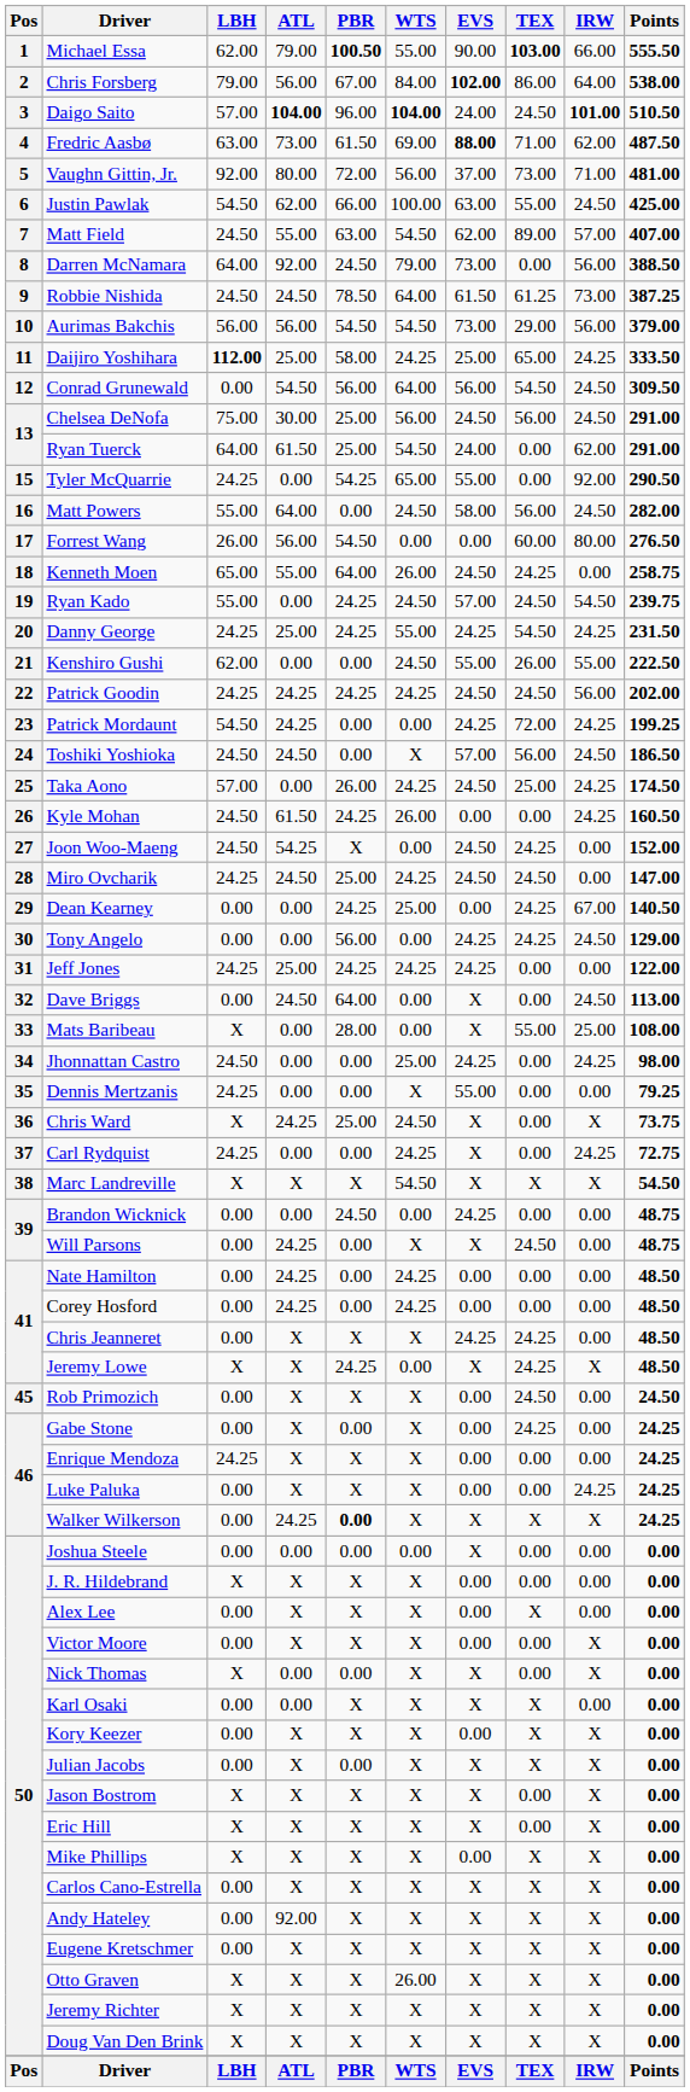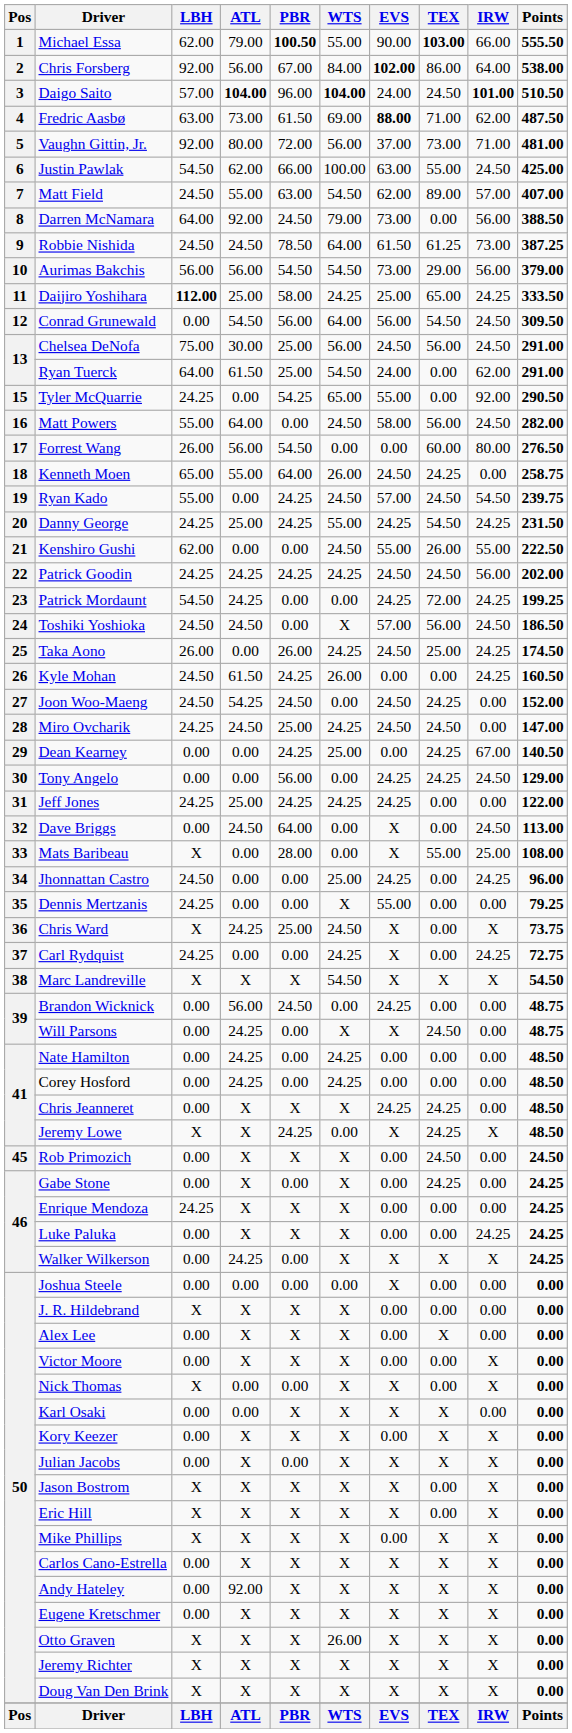 <table class="wikitable" style="font-size:85%; text-align:center">
 <tr style="background:#f9f9f9" valign="top">
 <th valign="middle">Pos</th>
 <th valign="middle">Driver</th>
 <th><a href='#'>LBH</a></th>
 <th><a href='#'>ATL</a></th>
 <th><a href='#'>PBR</a></th>
 <th><a href='#'>WTS</a></th>
 <th><a href='#'>EVS</a></th>
 <th><a href='#'>TEX</a></th>
 <th><a href='#'>IRW</a></th>
 <th valign="middle">Points</th>
 </tr>
 <tr>
 <th>1</th>
 <td align="left"> <a href='#'>Michael Essa</a></td>
 <td>62.00</td>
 <td>79.00</td>
 <td><strong>100.50</strong></td>
 <td>55.00</td>
 <td>90.00</td>
 <td><strong>103.00</strong></td>
 <td>66.00</td>
 <td align="right"><strong>555.50</strong></td>
 </tr>
 <tr>
 <th>2</th>
 <td align="left"> <a href='#'>Chris Forsberg</a></td>
-<td>79.00</td>
+<td>92.00</td>
 <td>56.00</td>
 <td>67.00</td>
 <td>84.00</td>
 <td><strong>102.00</strong></td>
 <td>86.00</td>
 <td>64.00</td>
 <td align="right"><strong>538.00</strong></td>
 </tr>
 <tr>
 <th>3</th>
 <td align="left"> <a href='#'>Daigo Saito</a></td>
 <td>57.00</td>
 <td><strong>104.00</strong></td>
 <td>96.00</td>
 <td><strong>104.00</strong></td>
 <td>24.00</td>
 <td>24.50</td>
 <td><strong>101.00</strong></td>
 <td align="right"><strong>510.50</strong></td>
 </tr>
 <tr>
 <th>4</th>
 <td align="left"> <a href='#'>Fredric Aasbø</a></td>
 <td>63.00</td>
 <td>73.00</td>
 <td>61.50</td>
 <td>69.00</td>
 <td><strong>88.00</strong></td>
 <td>71.00</td>
 <td>62.00</td>
 <td align="right"><strong>487.50</strong></td>
 </tr>
 <tr>
 <th>5</th>
 <td align="left"> <a href='#'>Vaughn Gittin, Jr.</a></td>
 <td>92.00</td>
 <td>80.00</td>
 <td>72.00</td>
 <td>56.00</td>
 <td>37.00</td>
 <td>73.00</td>
 <td>71.00</td>
 <td align="right"><strong>481.00</strong></td>
 </tr>
 <tr>
 <th>6</th>
 <td align="left"> <a href='#'>Justin Pawlak</a></td>
 <td>54.50</td>
 <td>62.00</td>
 <td>66.00</td>
 <td>100.00</td>
 <td>63.00</td>
 <td>55.00</td>
 <td>24.50</td>
 <td align="right"><strong>425.00</strong></td>
 </tr>
 <tr>
 <th>7</th>
 <td align="left"> <a href='#'>Matt Field</a></td>
 <td>24.50</td>
 <td>55.00</td>
 <td>63.00</td>
 <td>54.50</td>
 <td>62.00</td>
 <td>89.00</td>
 <td>57.00</td>
 <td align="right"><strong>407.00</strong></td>
 </tr>
 <tr>
 <th>8</th>
 <td align="left"> <a href='#'>Darren McNamara</a></td>
 <td>64.00</td>
 <td>92.00</td>
 <td>24.50</td>
 <td>79.00</td>
 <td>73.00</td>
 <td>0.00</td>
 <td>56.00</td>
 <td align="right"><strong>388.50</strong></td>
 </tr>
 <tr>
 <th>9</th>
 <td align="left"> <a href='#'>Robbie Nishida</a></td>
 <td>24.50</td>
 <td>24.50</td>
 <td>78.50</td>
 <td>64.00</td>
 <td>61.50</td>
 <td>61.25</td>
 <td>73.00</td>
 <td align="right"><strong>387.25</strong></td>
 </tr>
 <tr>
 <th>10</th>
 <td align="left"> <a href='#'>Aurimas Bakchis</a></td>
 <td>56.00</td>
 <td>56.00</td>
 <td>54.50</td>
 <td>54.50</td>
 <td>73.00</td>
 <td>29.00</td>
 <td>56.00</td>
 <td align="right"><strong>379.00</strong></td>
 </tr>
 <tr>
 <th>11</th>
 <td align="left"> <a href='#'>Daijiro Yoshihara</a></td>
 <td><strong>112.00</strong></td>
 <td>25.00</td>
 <td>58.00</td>
 <td>24.25</td>
 <td>25.00</td>
 <td>65.00</td>
 <td>24.25</td>
 <td align="right"><strong>333.50</strong></td>
 </tr>
 <tr>
 <th>12</th>
 <td align="left"> <a href='#'>Conrad Grunewald</a></td>
 <td>0.00</td>
 <td>54.50</td>
 <td>56.00</td>
 <td>64.00</td>
 <td>56.00</td>
 <td>54.50</td>
 <td>24.50</td>
 <td align="right"><strong>309.50</strong></td>
 </tr>
 <tr>
 <th rowspan=2>13</th>
 <td align="left"> <a href='#'>Chelsea DeNofa</a></td>
 <td>75.00</td>
 <td>30.00</td>
 <td>25.00</td>
 <td>56.00</td>
 <td>24.50</td>
 <td>56.00</td>
 <td>24.50</td>
 <td align="right"><strong>291.00</strong></td>
 </tr>
 <tr>
 <td align="left"> <a href='#'>Ryan Tuerck</a></td>
 <td>64.00</td>
 <td>61.50</td>
 <td>25.00</td>
 <td>54.50</td>
 <td>24.00</td>
 <td>0.00</td>
 <td>62.00</td>
 <td align="right"><strong>291.00</strong></td>
 </tr>
 <tr>
 <th>15</th>
 <td align="left"> <a href='#'>Tyler McQuarrie</a></td>
 <td>24.25</td>
 <td>0.00</td>
 <td>54.25</td>
 <td>65.00</td>
 <td>55.00</td>
 <td>0.00</td>
 <td>92.00</td>
 <td align="right"><strong>290.50</strong></td>
 </tr>
 <tr>
 <th>16</th>
 <td align="left"> <a href='#'>Matt Powers</a></td>
 <td>55.00</td>
 <td>64.00</td>
 <td>0.00</td>
 <td>24.50</td>
 <td>58.00</td>
 <td>56.00</td>
 <td>24.50</td>
 <td align="right"><strong>282.00</strong></td>
 </tr>
 <tr>
 <th>17</th>
 <td align="left"> <a href='#'>Forrest Wang</a></td>
 <td>26.00</td>
 <td>56.00</td>
 <td>54.50</td>
 <td>0.00</td>
 <td>0.00</td>
 <td>60.00</td>
 <td>80.00</td>
 <td align="right"><strong>276.50</strong></td>
 </tr>
 <tr>
 <th>18</th>
 <td align="left"> <a href='#'>Kenneth Moen</a></td>
 <td>65.00</td>
 <td>55.00</td>
 <td>64.00</td>
 <td>26.00</td>
 <td>24.50</td>
 <td>24.25</td>
 <td>0.00</td>
 <td align="right"><strong>258.75</strong></td>
 </tr>
 <tr>
 <th>19</th>
 <td align="left"> <a href='#'>Ryan Kado</a></td>
 <td>55.00</td>
 <td>0.00</td>
 <td>24.25</td>
 <td>24.50</td>
 <td>57.00</td>
 <td>24.50</td>
 <td>54.50</td>
 <td align="right"><strong>239.75</strong></td>
 </tr>
 <tr>
 <th>20</th>
 <td align="left"> <a href='#'>Danny George</a></td>
 <td>24.25</td>
 <td>25.00</td>
 <td>24.25</td>
 <td>55.00</td>
 <td>24.25</td>
 <td>54.50</td>
 <td>24.25</td>
 <td align="right"><strong>231.50</strong></td>
 </tr>
 <tr>
 <th>21</th>
 <td align="left"> <a href='#'>Kenshiro Gushi</a></td>
 <td>62.00</td>
 <td>0.00</td>
 <td>0.00</td>
 <td>24.50</td>
 <td>55.00</td>
 <td>26.00</td>
 <td>55.00</td>
 <td align="right"><strong>222.50</strong></td>
 </tr>
 <tr>
 <th>22</th>
 <td align="left"> <a href='#'>Patrick Goodin</a></td>
 <td>24.25</td>
 <td>24.25</td>
 <td>24.25</td>
 <td>24.25</td>
 <td>24.50</td>
 <td>24.50</td>
 <td>56.00</td>
 <td align="right"><strong>202.00</strong></td>
 </tr>
 <tr>
 <th>23</th>
 <td align="left"> <a href='#'>Patrick Mordaunt</a></td>
 <td>54.50</td>
 <td>24.25</td>
 <td>0.00</td>
 <td>0.00</td>
 <td>24.25</td>
 <td>72.00</td>
 <td>24.25</td>
 <td align="right"><strong>199.25</strong></td>
 </tr>
 <tr>
 <th>24</th>
 <td align="left"> <a href='#'>Toshiki Yoshioka</a></td>
 <td>24.50</td>
 <td>24.50</td>
 <td>0.00</td>
 <td>X</td>
 <td>57.00</td>
 <td>56.00</td>
 <td>24.50</td>
 <td align="right"><strong>186.50</strong></td>
 </tr>
 <tr>
 <th>25</th>
 <td align="left"> <a href='#'>Taka Aono</a></td>
-<td>57.00</td>
+<td>26.00</td>
 <td>0.00</td>
 <td>26.00</td>
 <td>24.25</td>
 <td>24.50</td>
 <td>25.00</td>
 <td>24.25</td>
 <td align="right"><strong>174.50</strong></td>
 </tr>
 <tr>
 <th>26</th>
 <td align="left"> <a href='#'>Kyle Mohan</a></td>
 <td>24.50</td>
 <td>61.50</td>
 <td>24.25</td>
 <td>26.00</td>
 <td>0.00</td>
 <td>0.00</td>
 <td>24.25</td>
 <td align="right"><strong>160.50</strong></td>
 </tr>
 <tr>
 <th>27</th>
 <td align="left"> <a href='#'>Joon Woo-Maeng</a></td>
 <td>24.50</td>
 <td>54.25</td>
-<td>X</td>
+<td>24.50</td>
 <td>0.00</td>
 <td>24.50</td>
 <td>24.25</td>
 <td>0.00</td>
 <td align="right"><strong>152.00</strong></td>
 </tr>
 <tr>
 <th>28</th>
 <td align="left"> <a href='#'>Miro Ovcharik</a></td>
 <td>24.25</td>
 <td>24.50</td>
 <td>25.00</td>
 <td>24.25</td>
 <td>24.50</td>
 <td>24.50</td>
 <td>0.00</td>
 <td align="right"><strong>147.00</strong></td>
 </tr>
 <tr>
 <th>29</th>
 <td align="left"> <a href='#'>Dean Kearney</a></td>
 <td>0.00</td>
 <td>0.00</td>
 <td>24.25</td>
 <td>25.00</td>
 <td>0.00</td>
 <td>24.25</td>
 <td>67.00</td>
 <td align="right"><strong>140.50</strong></td>
 </tr>
 <tr>
 <th>30</th>
 <td align="left"> <a href='#'>Tony Angelo</a></td>
 <td>0.00</td>
 <td>0.00</td>
 <td>56.00</td>
 <td>0.00</td>
 <td>24.25</td>
 <td>24.25</td>
 <td>24.50</td>
 <td align="right"><strong>129.00</strong></td>
 </tr>
 <tr>
 <th>31</th>
 <td align="left"> <a href='#'>Jeff Jones</a></td>
 <td>24.25</td>
 <td>25.00</td>
 <td>24.25</td>
 <td>24.25</td>
 <td>24.25</td>
 <td>0.00</td>
 <td>0.00</td>
 <td align="right"><strong>122.00</strong></td>
 </tr>
 <tr>
 <th>32</th>
 <td align="left"> <a href='#'>Dave Briggs</a></td>
 <td>0.00</td>
 <td>24.50</td>
 <td>64.00</td>
 <td>0.00</td>
 <td>X</td>
 <td>0.00</td>
 <td>24.50</td>
 <td align="right"><strong>113.00</strong></td>
 </tr>
 <tr>
 <th>33</th>
 <td align="left"> <a href='#'>Mats Baribeau</a></td>
 <td>X</td>
 <td>0.00</td>
 <td>28.00</td>
 <td>0.00</td>
 <td>X</td>
 <td>55.00</td>
 <td>25.00</td>
 <td align="right"><strong>108.00</strong></td>
 </tr>
 <tr>
 <th>34</th>
 <td align="left"> <a href='#'>Jhonnattan Castro</a></td>
 <td>24.50</td>
 <td>0.00</td>
 <td>0.00</td>
 <td>25.00</td>
 <td>24.25</td>
 <td>0.00</td>
 <td>24.25</td>
-<td align="right"><strong>98.00</strong></td>
+<td align="right"><strong>96.00</strong></td>
 </tr>
 <tr>
 <th>35</th>
 <td align="left"> <a href='#'>Dennis Mertzanis</a></td>
 <td>24.25</td>
 <td>0.00</td>
 <td>0.00</td>
 <td>X</td>
 <td>55.00</td>
 <td>0.00</td>
 <td>0.00</td>
 <td align="right"><strong>79.25</strong></td>
 </tr>
 <tr>
 <th>36</th>
 <td align="left"> <a href='#'>Chris Ward</a></td>
 <td>X</td>
 <td>24.25</td>
 <td>25.00</td>
 <td>24.50</td>
 <td>X</td>
 <td>0.00</td>
 <td>X</td>
 <td align="right"><strong>73.75</strong></td>
 </tr>
 <tr>
 <th>37</th>
 <td align="left"> <a href='#'>Carl Rydquist</a></td>
 <td>24.25</td>
 <td>0.00</td>
 <td>0.00</td>
 <td>24.25</td>
 <td>X</td>
 <td>0.00</td>
 <td>24.25</td>
 <td align="right"><strong>72.75</strong></td>
 </tr>
 <tr>
 <th>38</th>
 <td align="left"> <a href='#'>Marc Landreville</a></td>
 <td>X</td>
 <td>X</td>
 <td>X</td>
 <td>54.50</td>
 <td>X</td>
 <td>X</td>
 <td>X</td>
 <td align="right"><strong>54.50</strong></td>
 </tr>
 <tr>
 <th rowspan=2>39</th>
 <td align="left"> <a href='#'>Brandon Wicknick</a></td>
 <td>0.00</td>
-<td>0.00</td>
+<td>56.00</td>
 <td>24.50</td>
 <td>0.00</td>
 <td>24.25</td>
 <td>0.00</td>
 <td>0.00</td>
 <td align="right"><strong>48.75</strong></td>
 </tr>
 <tr>
 <td align="left"> <a href='#'>Will Parsons</a></td>
 <td>0.00</td>
 <td>24.25</td>
 <td>0.00</td>
 <td>X</td>
 <td>X</td>
 <td>24.50</td>
 <td>0.00</td>
 <td align="right"><strong>48.75</strong></td>
 </tr>
 <tr>
 <th rowspan=4>41</th>
 <td align="left"> <a href='#'>Nate Hamilton</a></td>
 <td>0.00</td>
 <td>24.25</td>
 <td>0.00</td>
 <td>24.25</td>
 <td>0.00</td>
 <td>0.00</td>
 <td>0.00</td>
 <td align="right"><strong>48.50</strong></td>
 </tr>
 <tr>
 <td align="left"> Corey Hosford</td>
 <td>0.00</td>
 <td>24.25</td>
 <td>0.00</td>
 <td>24.25</td>
 <td>0.00</td>
 <td>0.00</td>
 <td>0.00</td>
 <td align="right"><strong>48.50</strong></td>
 </tr>
 <tr>
 <td align="left"> <a href='#'>Chris Jeanneret</a></td>
 <td>0.00</td>
 <td>X</td>
 <td>X</td>
 <td>X</td>
 <td>24.25</td>
 <td>24.25</td>
 <td>0.00</td>
 <td align="right"><strong>48.50</strong></td>
 </tr>
 <tr>
 <td align="left"> <a href='#'>Jeremy Lowe</a></td>
 <td>X</td>
 <td>X</td>
 <td>24.25</td>
 <td>0.00</td>
 <td>X</td>
 <td>24.25</td>
 <td>X</td>
 <td align="right"><strong>48.50</strong></td>
 </tr>
 <tr>
 <th>45</th>
 <td align="left"> <a href='#'>Rob Primozich</a></td>
 <td>0.00</td>
 <td>X</td>
 <td>X</td>
 <td>X</td>
 <td>0.00</td>
 <td>24.50</td>
 <td>0.00</td>
 <td align="right"><strong>24.50</strong></td>
 </tr>
 <tr>
 <th rowspan=4>46</th>
 <td align="left"> <a href='#'>Gabe Stone</a></td>
 <td>0.00</td>
 <td>X</td>
 <td>0.00</td>
 <td>X</td>
 <td>0.00</td>
 <td>24.25</td>
 <td>0.00</td>
 <td align="right"><strong>24.25</strong></td>
 </tr>
 <tr>
 <td align="left"> <a href='#'>Enrique Mendoza</a></td>
 <td>24.25</td>
 <td>X</td>
 <td>X</td>
 <td>X</td>
 <td>0.00</td>
 <td>0.00</td>
 <td>0.00</td>
 <td align="right"><strong>24.25</strong></td>
 </tr>
 <tr>
 <td align="left"> <a href='#'>Luke Paluka</a></td>
 <td>0.00</td>
 <td>X</td>
 <td>X</td>
 <td>X</td>
 <td>0.00</td>
 <td>0.00</td>
 <td>24.25</td>
 <td align="right"><strong>24.25</strong></td>
 </tr>
 <tr>
 <td align="left"> <a href='#'>Walker Wilkerson</a></td>
 <td>0.00</td>
 <td>24.25</td>
-<td><strong>0.00</strong></td>
+<td>0.00</td>
 <td>X</td>
 <td>X</td>
 <td>X</td>
 <td>X</td>
 <td align="right"><strong>24.25</strong></td>
 </tr>
 <tr>
 <th rowspan=17>50</th>
 <td align="left"> <a href='#'>Joshua Steele</a></td>
 <td>0.00</td>
 <td>0.00</td>
 <td>0.00</td>
 <td>0.00</td>
 <td>X</td>
 <td>0.00</td>
 <td>0.00</td>
 <td align="right"><strong>0.00</strong></td>
 </tr>
 <tr>
 <td align="left"> <a href='#'>J. R. Hildebrand</a></td>
 <td>X</td>
 <td>X</td>
 <td>X</td>
 <td>X</td>
 <td>0.00</td>
 <td>0.00</td>
 <td>0.00</td>
 <td align="right"><strong>0.00</strong></td>
 </tr>
 <tr>
 <td align="left"> <a href='#'>Alex Lee</a></td>
 <td>0.00</td>
 <td>X</td>
 <td>X</td>
 <td>X</td>
 <td>0.00</td>
 <td>X</td>
 <td>0.00</td>
 <td align="right"><strong>0.00</strong></td>
 </tr>
 <tr>
 <td align="left"> <a href='#'>Victor Moore</a></td>
 <td>0.00</td>
 <td>X</td>
 <td>X</td>
 <td>X</td>
 <td>0.00</td>
 <td>0.00</td>
 <td>X</td>
 <td align="right"><strong>0.00</strong></td>
 </tr>
 <tr>
 <td align="left"> <a href='#'>Nick Thomas</a></td>
 <td>X</td>
 <td>0.00</td>
 <td>0.00</td>
 <td>X</td>
 <td>X</td>
 <td>0.00</td>
 <td>X</td>
 <td align="right"><strong>0.00</strong></td>
 </tr>
 <tr>
 <td align="left"> <a href='#'>Karl Osaki</a></td>
 <td>0.00</td>
 <td>0.00</td>
 <td>X</td>
 <td>X</td>
 <td>X</td>
 <td>X</td>
 <td>0.00</td>
 <td align="right"><strong>0.00</strong></td>
 </tr>
 <tr>
 <td align="left"> <a href='#'>Kory Keezer</a></td>
 <td>0.00</td>
 <td>X</td>
 <td>X</td>
 <td>X</td>
 <td>0.00</td>
 <td>X</td>
 <td>X</td>
 <td align="right"><strong>0.00</strong></td>
 </tr>
 <tr>
 <td align="left"> <a href='#'>Julian Jacobs</a></td>
 <td>0.00</td>
 <td>X</td>
 <td>0.00</td>
 <td>X</td>
 <td>X</td>
 <td>X</td>
 <td>X</td>
 <td align="right"><strong>0.00</strong></td>
 </tr>
 <tr>
 <td align="left"> <a href='#'>Jason Bostrom</a></td>
 <td>X</td>
 <td>X</td>
 <td>X</td>
 <td>X</td>
 <td>X</td>
 <td>0.00</td>
 <td>X</td>
 <td align="right"><strong>0.00</strong></td>
 </tr>
 <tr>
 <td align="left"> <a href='#'>Eric Hill</a></td>
 <td>X</td>
 <td>X</td>
 <td>X</td>
 <td>X</td>
 <td>X</td>
 <td>0.00</td>
 <td>X</td>
 <td align="right"><strong>0.00</strong></td>
 </tr>
 <tr>
 <td align="left"> <a href='#'>Mike Phillips</a></td>
 <td>X</td>
 <td>X</td>
 <td>X</td>
 <td>X</td>
 <td>0.00</td>
 <td>X</td>
 <td>X</td>
 <td align="right"><strong>0.00</strong></td>
 </tr>
 <tr>
 <td align="left"> <a href='#'>Carlos Cano-Estrella</a></td>
 <td>0.00</td>
 <td>X</td>
 <td>X</td>
 <td>X</td>
 <td>X</td>
 <td>X</td>
 <td>X</td>
 <td align="right"><strong>0.00</strong></td>
 </tr>
 <tr>
 <td align="left"> <a href='#'>Andy Hateley</a></td>
 <td>0.00</td>
 <td>92.00</td>
 <td>X</td>
 <td>X</td>
 <td>X</td>
 <td>X</td>
 <td>X</td>
 <td align="right"><strong>0.00</strong></td>
 </tr>
 <tr>
 <td align="left"> <a href='#'>Eugene Kretschmer</a></td>
 <td>0.00</td>
 <td>X</td>
 <td>X</td>
 <td>X</td>
 <td>X</td>
 <td>X</td>
 <td>X</td>
 <td align="right"><strong>0.00</strong></td>
 </tr>
 <tr>
 <td align="left"> <a href='#'>Otto Graven</a></td>
 <td>X</td>
 <td>X</td>
 <td>X</td>
 <td>26.00</td>
 <td>X</td>
 <td>X</td>
 <td>X</td>
 <td align="right"><strong>0.00</strong></td>
 </tr>
 <tr>
 <td align="left"> <a href='#'>Jeremy Richter</a></td>
 <td>X</td>
 <td>X</td>
 <td>X</td>
 <td>X</td>
 <td>X</td>
 <td>X</td>
 <td>X</td>
 <td align="right"><strong>0.00</strong></td>
 </tr>
 <tr>
 <td align="left"> <a href='#'>Doug Van Den Brink</a></td>
 <td>X</td>
 <td>X</td>
 <td>X</td>
 <td>X</td>
 <td>X</td>
 <td>X</td>
 <td>X</td>
 <td align="right"><strong>0.00</strong></td>
 </tr>
 <tr>
 </tr>
 <tr style="background:#f9f9f9" valign="top">
 <th valign="middle">Pos</th>
 <th valign="middle">Driver</th>
 <th><a href='#'>LBH</a></th>
 <th><a href='#'>ATL</a></th>
 <th><a href='#'>PBR</a></th>
 <th><a href='#'>WTS</a></th>
 <th><a href='#'>EVS</a></th>
 <th><a href='#'>TEX</a></th>
 <th><a href='#'>IRW</a></th>
 <th valign="middle">Points</th>
 </tr>
 </table>
